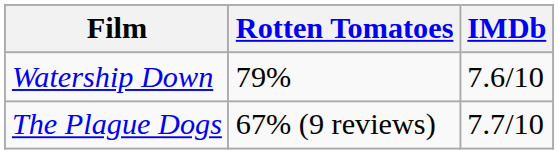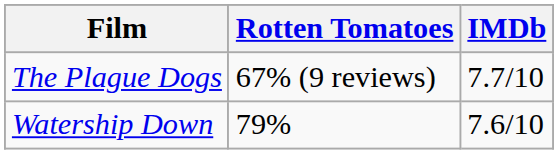 <table class="wikitable sortable">
 <tr>
 <th>Film</th>
 <th><a href='#'>Rotten Tomatoes</a></th>
 <th><a href='#'>IMDb</a></th>
 </tr>
 <tr>
+<td><em><a href='#'>The Plague Dogs</a></em></td>
+<td>67% (9 reviews)</td>
+<td>7.7/10</td>
+</tr>
+<tr>
 <td><em><a href='#'>Watership Down</a></em></td>
 <td>79%</td>
 <td>7.6/10</td>
 </tr>
-<tr>
-<td><em><a href='#'>The Plague Dogs</a></em></td>
-<td>67% (9 reviews)</td>
-<td>7.7/10</td>
-</tr>
 </table>
